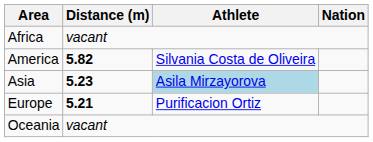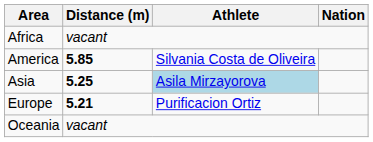 <table class="wikitable">
 <tr>
 <th>Area</th>
 <th>Distance (m)</th>
 <th>Athlete</th>
 <th>Nation</th>
 </tr>
 <tr>
 <td>Africa</td>
 <td colspan="3"><em>vacant</em></td>
 </tr>
 <tr>
 <td>America</td>
-<td><strong>5.82</strong></td>
+<td><strong>5.85</strong></td>
 <td><a href='#'>Silvania Costa de  Oliveira</a></td>
 <td></td>
 </tr>
 <tr>
 <td>Asia</td>
-<td><strong>5.23</strong></td>
+<td><strong>5.25</strong></td>
 <td style="background: lightblue;"><a href='#'>Asila Mirzayorova</a></td>
 <td></td>
 </tr>
 <tr>
 <td>Europe</td>
 <td><strong>5.21</strong></td>
 <td><a href='#'>Purificacion Ortiz</a></td>
 <td></td>
 </tr>
 <tr>
 <td>Oceania</td>
 <td colspan="3"><em>vacant</em></td>
 </tr>
 </table>
